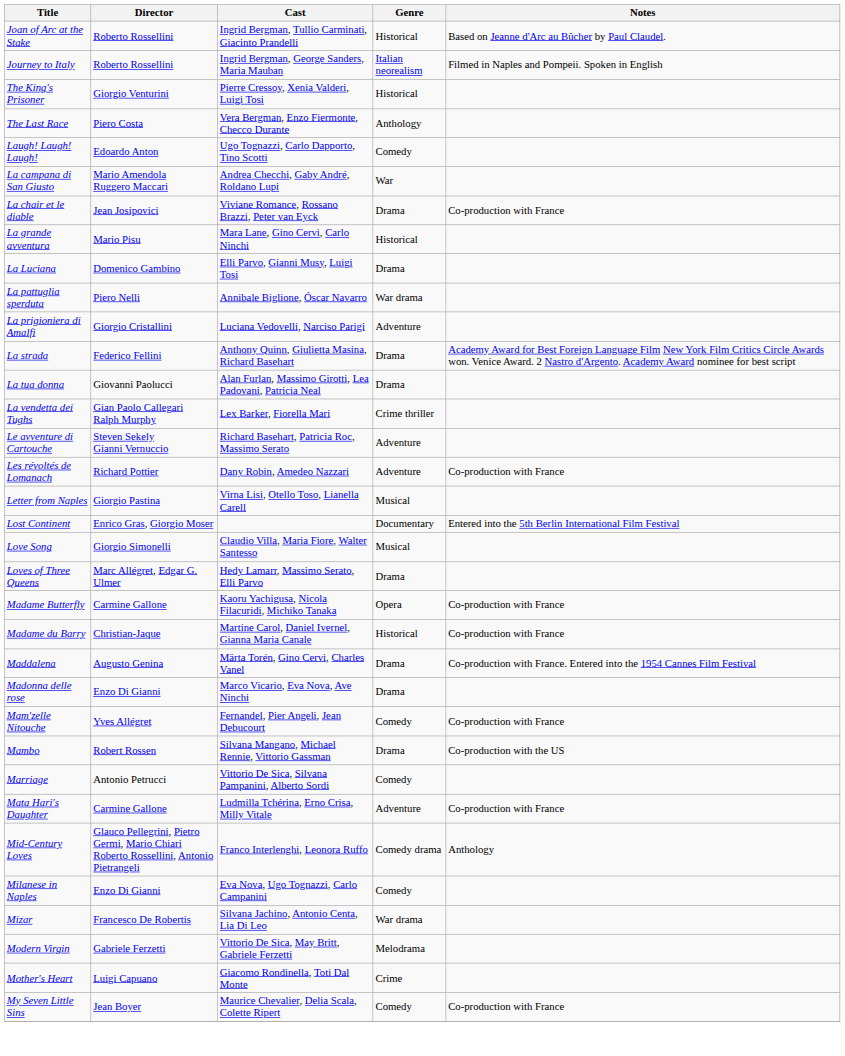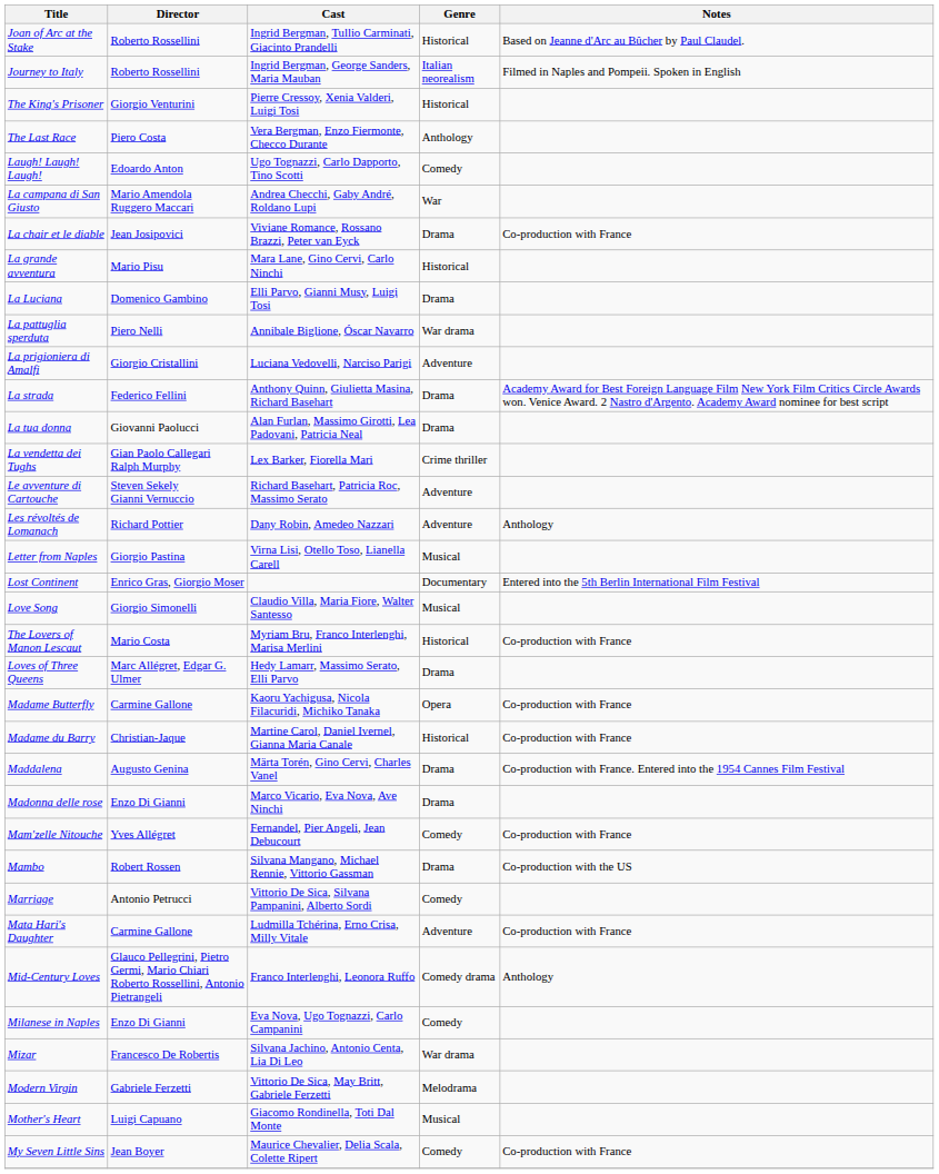 <table class="wikitable">
 <tr>
 <th>Title</th>
 <th>Director</th>
 <th>Cast</th>
 <th>Genre</th>
 <th>Notes</th>
 </tr>
 <tr>
 <td><em><a href='#'>Joan of Arc at the Stake</a></em></td>
 <td><a href='#'>Roberto Rossellini</a></td>
 <td><a href='#'>Ingrid Bergman</a>, <a href='#'>Tullio Carminati</a>, <a href='#'>Giacinto Prandelli </a></td>
 <td>Historical</td>
 <td>Based on <a href='#'>Jeanne d'Arc au Bûcher</a> by <a href='#'>Paul Claudel</a>.</td>
 </tr>
 <tr>
 <td><em><a href='#'>Journey to Italy</a></em></td>
 <td><a href='#'>Roberto Rossellini</a></td>
 <td><a href='#'>Ingrid Bergman</a>, <a href='#'>George Sanders</a>, <a href='#'>Maria Mauban</a></td>
 <td><a href='#'>Italian neorealism</a></td>
 <td>Filmed in Naples and Pompeii. Spoken in English</td>
 </tr>
 <tr>
 <td><em><a href='#'>The King's Prisoner</a></em></td>
 <td><a href='#'>Giorgio Venturini</a></td>
 <td><a href='#'>Pierre Cressoy</a>, <a href='#'>Xenia Valderi</a>, <a href='#'>Luigi Tosi</a></td>
 <td>Historical</td>
 <td></td>
 </tr>
 <tr>
 <td><em><a href='#'>The Last Race</a></em></td>
 <td><a href='#'>Piero Costa</a></td>
 <td><a href='#'>Vera Bergman</a>, <a href='#'>Enzo Fiermonte</a>, <a href='#'>Checco Durante</a></td>
 <td>Anthology</td>
 <td></td>
 </tr>
 <tr>
 <td><em><a href='#'>Laugh! Laugh! Laugh!</a></em></td>
 <td><a href='#'>Edoardo Anton</a></td>
 <td><a href='#'>Ugo Tognazzi</a>, <a href='#'>Carlo Dapporto</a>, <a href='#'>Tino Scotti</a></td>
 <td>Comedy</td>
 <td></td>
 </tr>
 <tr>
 <td><em><a href='#'>La campana di San Giusto</a></em></td>
 <td><a href='#'>Mario Amendola</a><br><a href='#'>Ruggero Maccari</a></td>
 <td><a href='#'>Andrea Checchi</a>, <a href='#'>Gaby André</a>, <a href='#'>Roldano Lupi</a></td>
 <td>War</td>
 <td></td>
 </tr>
 <tr>
 <td><em><a href='#'>La chair et le diable</a></em></td>
 <td><a href='#'>Jean Josipovici</a></td>
 <td><a href='#'>Viviane Romance</a>, <a href='#'>Rossano Brazzi</a>, <a href='#'>Peter van Eyck</a></td>
 <td>Drama</td>
 <td>Co-production with France</td>
 </tr>
 <tr>
 <td><em><a href='#'>La grande avventura</a></em></td>
 <td><a href='#'>Mario Pisu</a></td>
 <td><a href='#'>Mara Lane</a>, <a href='#'>Gino Cervi</a>, <a href='#'>Carlo Ninchi</a></td>
 <td>Historical</td>
 <td></td>
 </tr>
 <tr>
 <td><em><a href='#'>La Luciana</a></em></td>
 <td><a href='#'>Domenico Gambino</a></td>
 <td><a href='#'>Elli Parvo</a>, <a href='#'>Gianni Musy</a>, <a href='#'>Luigi Tosi</a></td>
 <td>Drama</td>
 <td></td>
 </tr>
 <tr>
 <td><em><a href='#'>La pattuglia sperduta</a></em></td>
 <td><a href='#'>Piero Nelli</a></td>
 <td><a href='#'>Annibale Biglione</a>, <a href='#'>Óscar Navarro</a></td>
 <td>War drama</td>
 <td></td>
 </tr>
 <tr>
 <td><em><a href='#'>La prigioniera di Amalfi</a></em></td>
 <td><a href='#'>Giorgio Cristallini</a></td>
 <td><a href='#'>Luciana Vedovelli</a>, <a href='#'>Narciso Parigi</a></td>
 <td>Adventure</td>
 <td></td>
 </tr>
 <tr>
 <td><em><a href='#'>La strada</a></em></td>
 <td><a href='#'>Federico Fellini</a></td>
 <td><a href='#'>Anthony Quinn</a>, <a href='#'>Giulietta Masina</a>, <a href='#'>Richard Basehart</a></td>
 <td>Drama</td>
 <td><a href='#'>Academy Award for Best Foreign Language Film</a> <a href='#'>New York Film Critics Circle Awards</a> won. Venice Award. 2 <a href='#'>Nastro d'Argento</a>. <a href='#'>Academy Award</a> nominee for best script</td>
 </tr>
 <tr>
 <td><em><a href='#'>La tua donna</a></em></td>
 <td>Giovanni Paolucci</td>
 <td><a href='#'>Alan Furlan</a>, <a href='#'>Massimo Girotti</a>, <a href='#'>Lea Padovani</a>, <a href='#'>Patricia Neal</a></td>
 <td>Drama</td>
 <td></td>
 </tr>
 <tr>
 <td><em><a href='#'>La vendetta dei Tughs</a></em></td>
 <td><a href='#'>Gian Paolo Callegari</a><br><a href='#'>Ralph Murphy</a></td>
 <td><a href='#'>Lex Barker</a>, <a href='#'>Fiorella Mari</a></td>
 <td>Crime thriller</td>
 <td></td>
 </tr>
 <tr>
 <td><em><a href='#'>Le avventure di Cartouche</a></em></td>
 <td><a href='#'>Steven Sekely</a><br><a href='#'>Gianni Vernuccio</a></td>
 <td><a href='#'>Richard Basehart</a>, <a href='#'>Patricia Roc</a>, <a href='#'>Massimo Serato</a></td>
 <td>Adventure</td>
 <td></td>
 </tr>
 <tr>
 <td><em><a href='#'>Les révoltés de Lomanach</a></em></td>
 <td><a href='#'>Richard Pottier</a></td>
 <td><a href='#'>Dany Robin</a>, <a href='#'>Amedeo Nazzari</a></td>
 <td>Adventure</td>
-<td>Co-production with France</td>
+<td>Anthology</td>
 </tr>
 <tr>
 <td><em><a href='#'>Letter from Naples</a></em></td>
 <td><a href='#'>Giorgio Pastina</a></td>
 <td><a href='#'>Virna Lisi</a>, <a href='#'>Otello Toso</a>, <a href='#'>Lianella Carell</a></td>
 <td>Musical</td>
 <td></td>
 </tr>
 <tr>
 <td><em><a href='#'>Lost Continent</a></em></td>
 <td><a href='#'>Enrico Gras</a>, <a href='#'>Giorgio Moser</a></td>
 <td></td>
 <td>Documentary</td>
 <td>Entered into the <a href='#'>5th Berlin International Film Festival</a></td>
 </tr>
 <tr>
 <td><em><a href='#'>Love Song</a></em></td>
 <td><a href='#'>Giorgio Simonelli</a></td>
 <td><a href='#'>Claudio Villa</a>, <a href='#'>Maria Fiore</a>, <a href='#'>Walter Santesso</a></td>
 <td>Musical</td>
 <td></td>
+</tr>
+<tr>
+<td><em><a href='#'>The Lovers of Manon Lescaut</a></em></td>
+<td><a href='#'>Mario Costa</a></td>
+<td><a href='#'>Myriam Bru</a>, <a href='#'>Franco Interlenghi</a>, <a href='#'>Marisa Merlini</a></td>
+<td>Historical</td>
+<td>Co-production with France</td>
 </tr>
 <tr>
 <td><em><a href='#'>Loves of Three Queens</a></em></td>
 <td><a href='#'>Marc Allégret</a>, <a href='#'>Edgar G. Ulmer</a></td>
 <td><a href='#'>Hedy Lamarr</a>, <a href='#'>Massimo Serato</a>, <a href='#'>Elli Parvo</a></td>
 <td>Drama</td>
 <td></td>
 </tr>
 <tr>
 <td><em><a href='#'>Madame Butterfly</a></em></td>
 <td><a href='#'>Carmine Gallone</a></td>
 <td><a href='#'>Kaoru Yachigusa</a>, <a href='#'>Nicola Filacuridi</a>, <a href='#'>Michiko Tanaka</a></td>
 <td>Opera</td>
 <td>Co-production with France</td>
 </tr>
 <tr>
 <td><em><a href='#'>Madame du Barry</a></em></td>
 <td><a href='#'>Christian-Jaque</a></td>
 <td><a href='#'>Martine Carol</a>, <a href='#'>Daniel Ivernel</a>, <a href='#'>Gianna Maria Canale</a></td>
 <td>Historical</td>
 <td>Co-production with France</td>
 </tr>
 <tr>
 <td><em><a href='#'>Maddalena</a></em></td>
 <td><a href='#'>Augusto Genina</a></td>
 <td><a href='#'>Märta Torén</a>, <a href='#'>Gino Cervi</a>, <a href='#'>Charles Vanel</a></td>
 <td>Drama</td>
 <td>Co-production with France. Entered into the <a href='#'>1954 Cannes Film Festival</a></td>
 </tr>
 <tr>
 <td><em><a href='#'>Madonna delle rose</a></em></td>
 <td><a href='#'>Enzo Di Gianni</a></td>
 <td><a href='#'>Marco Vicario</a>, <a href='#'>Eva Nova</a>, <a href='#'>Ave Ninchi</a></td>
 <td>Drama</td>
 <td></td>
 </tr>
 <tr>
 <td><em><a href='#'>Mam'zelle Nitouche</a></em></td>
 <td><a href='#'>Yves Allégret</a></td>
 <td><a href='#'>Fernandel</a>, <a href='#'>Pier Angeli</a>, <a href='#'>Jean Debucourt</a></td>
 <td>Comedy</td>
 <td>Co-production with France</td>
 </tr>
 <tr>
 <td><em><a href='#'>Mambo</a></em></td>
 <td><a href='#'>Robert Rossen</a></td>
 <td><a href='#'>Silvana Mangano</a>, <a href='#'>Michael Rennie</a>, <a href='#'>Vittorio Gassman</a></td>
 <td>Drama</td>
 <td>Co-production with the US</td>
 </tr>
 <tr>
 <td><em><a href='#'>Marriage</a></em></td>
 <td>Antonio Petrucci</td>
 <td><a href='#'>Vittorio De Sica</a>, <a href='#'>Silvana Pampanini</a>, <a href='#'>Alberto Sordi</a></td>
 <td>Comedy</td>
 <td></td>
 </tr>
 <tr>
 <td><em><a href='#'>Mata Hari's Daughter</a></em></td>
 <td><a href='#'>Carmine Gallone</a></td>
 <td><a href='#'>Ludmilla Tchérina</a>, <a href='#'>Erno Crisa</a>, <a href='#'>Milly Vitale</a></td>
 <td>Adventure</td>
 <td>Co-production with France</td>
 </tr>
 <tr>
 <td><em><a href='#'>Mid-Century Loves</a></em></td>
 <td><a href='#'>Glauco Pellegrini</a>, <a href='#'>Pietro Germi</a>, <a href='#'>Mario Chiari</a><br><a href='#'>Roberto Rossellini</a>, <a href='#'>Antonio Pietrangeli</a></td>
 <td><a href='#'>Franco Interlenghi</a>, <a href='#'>Leonora Ruffo</a></td>
 <td>Comedy drama</td>
 <td>Anthology</td>
 </tr>
 <tr>
 <td><em><a href='#'>Milanese in Naples</a></em></td>
 <td><a href='#'>Enzo Di Gianni</a></td>
 <td><a href='#'>Eva Nova</a>, <a href='#'>Ugo Tognazzi</a>, <a href='#'>Carlo Campanini</a></td>
 <td>Comedy</td>
 <td></td>
 </tr>
 <tr>
 <td><em><a href='#'>Mizar</a></em></td>
 <td><a href='#'>Francesco De Robertis</a></td>
 <td><a href='#'>Silvana Jachino</a>, <a href='#'>Antonio Centa</a>, <a href='#'>Lia Di Leo</a></td>
 <td>War drama</td>
 <td></td>
 </tr>
 <tr>
 <td><em><a href='#'>Modern Virgin</a></em></td>
 <td><a href='#'>Gabriele Ferzetti</a></td>
 <td><a href='#'>Vittorio De Sica</a>, <a href='#'>May Britt</a>, <a href='#'>Gabriele Ferzetti</a></td>
 <td>Melodrama</td>
 <td></td>
 </tr>
 <tr>
 <td><em><a href='#'>Mother's Heart</a></em></td>
 <td><a href='#'>Luigi Capuano</a></td>
 <td><a href='#'>Giacomo Rondinella</a>, <a href='#'>Toti Dal Monte</a></td>
-<td>Crime</td>
+<td>Musical</td>
 <td></td>
 </tr>
 <tr>
 <td><em><a href='#'>My Seven Little Sins</a></em></td>
 <td><a href='#'>Jean Boyer</a></td>
 <td><a href='#'>Maurice Chevalier</a>, <a href='#'>Delia Scala</a>, <a href='#'>Colette Ripert</a></td>
 <td>Comedy</td>
 <td>Co-production with France</td>
 </tr>
 <tr>
 </tr>
 </table>
